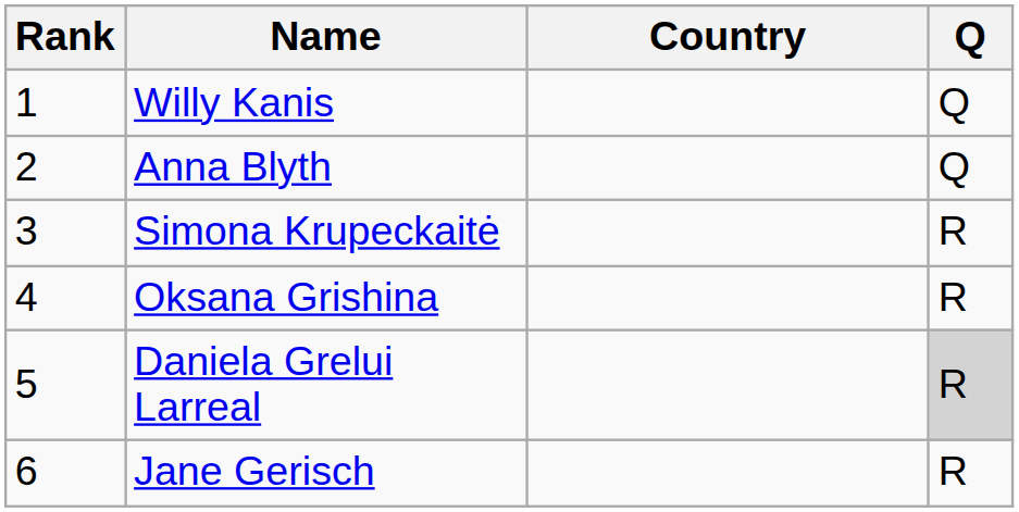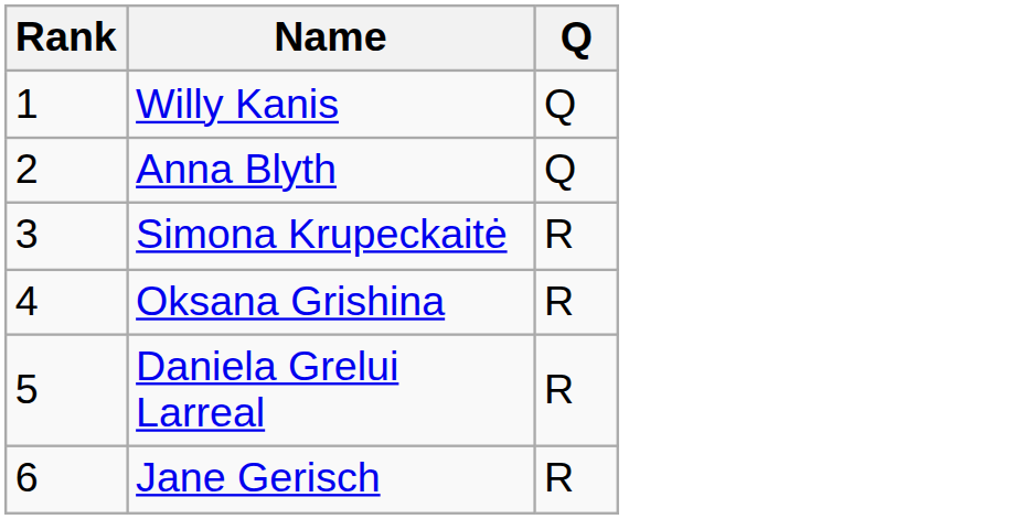 <table class="wikitable">
 <tr>
 <th width=20>Rank</th>
 <th width=150>Name</th>
-<th width=150>Country</th>
 <th width=25>Q</th>
 </tr>
 <tr>
 <td>1</td>
 <td><a href='#'>Willy Kanis</a></td>
-<td></td>
 <td>Q</td>
 </tr>
 <tr>
 <td>2</td>
 <td><a href='#'>Anna Blyth</a></td>
-<td></td>
 <td>Q</td>
 </tr>
 <tr>
 <td>3</td>
 <td><a href='#'>Simona Krupeckaitė</a></td>
-<td></td>
 <td>R</td>
 </tr>
 <tr>
 <td>4</td>
 <td><a href='#'>Oksana Grishina</a></td>
-<td></td>
 <td>R</td>
 </tr>
 <tr>
 <td>5</td>
 <td><a href='#'>Daniela Grelui Larreal</a></td>
-<td></td>
-<td style="background: lightgrey;">R</td>
+<td>R</td>
 </tr>
 <tr>
 <td>6</td>
 <td><a href='#'>Jane Gerisch</a></td>
-<td></td>
 <td>R</td>
 </tr>
 </table>
